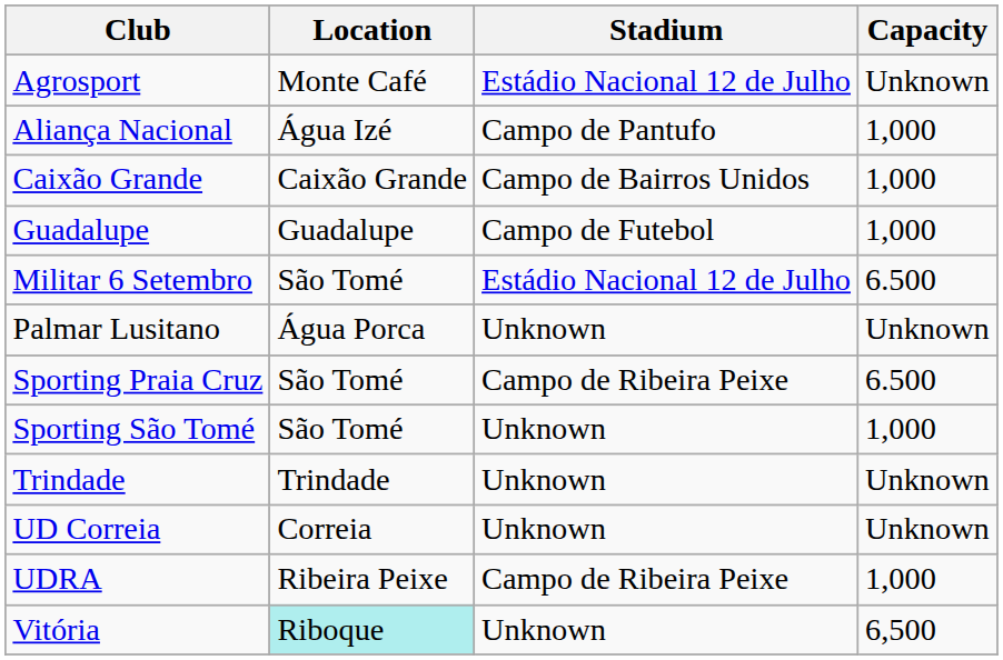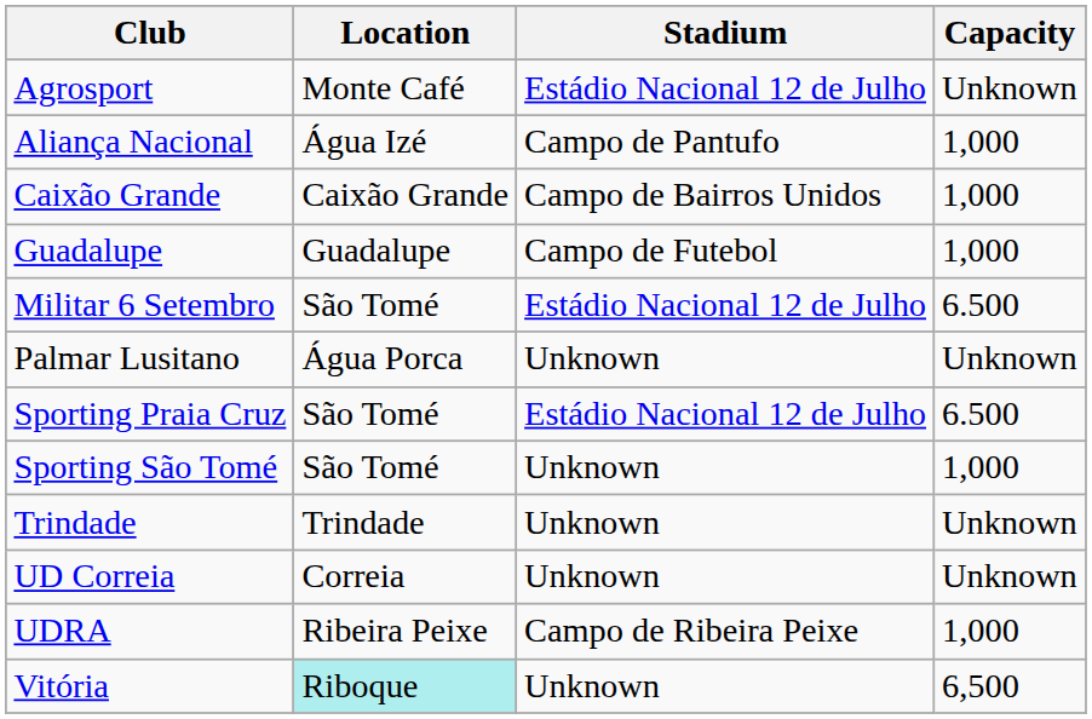 <table class="wikitable">
 <tr>
 <th>Club</th>
 <th>Location</th>
 <th>Stadium</th>
 <th>Capacity</th>
 </tr>
 <tr>
 <td><a href='#'>Agrosport</a></td>
 <td>Monte Café</td>
 <td><a href='#'>Estádio Nacional 12 de Julho</a></td>
 <td>Unknown</td>
 </tr>
 <tr>
 <td><a href='#'>Aliança Nacional</a></td>
 <td>Água Izé</td>
 <td>Campo de Pantufo</td>
 <td>1,000</td>
 </tr>
 <tr>
 <td><a href='#'>Caixão Grande</a></td>
 <td>Caixão Grande</td>
 <td>Campo de Bairros Unidos</td>
 <td>1,000</td>
 </tr>
 <tr>
 <td><a href='#'>Guadalupe</a></td>
 <td>Guadalupe</td>
 <td>Campo de Futebol</td>
 <td>1,000</td>
 </tr>
 <tr>
 <td><a href='#'>Militar 6 Setembro</a></td>
 <td>São Tomé</td>
 <td><a href='#'>Estádio Nacional 12 de Julho</a></td>
 <td>6.500</td>
 </tr>
 <tr>
 <td>Palmar Lusitano</td>
 <td>Água Porca</td>
 <td>Unknown</td>
 <td>Unknown</td>
 </tr>
 <tr>
 <td><a href='#'>Sporting Praia Cruz</a></td>
 <td>São Tomé</td>
-<td>Campo de Ribeira Peixe</td>
+<td><a href='#'>Estádio Nacional 12 de Julho</a></td>
 <td>6.500</td>
 </tr>
 <tr>
 <td><a href='#'>Sporting São Tomé</a></td>
 <td>São Tomé</td>
 <td>Unknown</td>
 <td>1,000</td>
 </tr>
 <tr>
 <td><a href='#'>Trindade</a></td>
 <td>Trindade</td>
 <td>Unknown</td>
 <td>Unknown</td>
 </tr>
 <tr>
 <td><a href='#'>UD Correia</a></td>
 <td>Correia</td>
 <td>Unknown</td>
 <td>Unknown</td>
 </tr>
 <tr>
 <td><a href='#'>UDRA</a></td>
 <td>Ribeira Peixe</td>
 <td>Campo de Ribeira Peixe</td>
 <td>1,000</td>
 </tr>
 <tr>
 <td><a href='#'>Vitória</a></td>
 <td style="background: paleturquoise;">Riboque</td>
 <td>Unknown</td>
 <td>6,500</td>
 </tr>
 </table>
